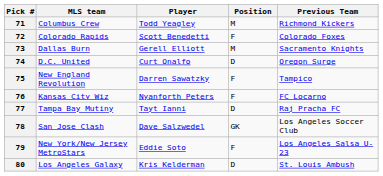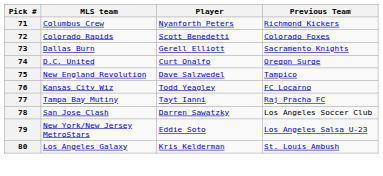 <table class="wikitable sortable" style="width:100%">
 <tr>
 <th width=7%>Pick #</th>
 <th width=22%>MLS team</th>
 <th width=20%>Player</th>
-<th width=9%>Position</th>
 <th width=22%>Previous Team</th>
 </tr>
 <tr>
 <th>71</th>
 <td><a href='#'>Columbus Crew</a></td>
-<td><a href='#'>Todd Yeagley</a></td>
-<td>M</td>
+<td><a href='#'>Nyanforth Peters</a></td>
 <td><a href='#'>Richmond Kickers</a></td>
 </tr>
 <tr>
 <th>72</th>
 <td><a href='#'>Colorado Rapids</a></td>
 <td><a href='#'>Scott Benedetti</a></td>
-<td>F</td>
 <td><a href='#'>Colorado Foxes</a></td>
 </tr>
 <tr>
 <th>73</th>
 <td><a href='#'>Dallas Burn</a></td>
 <td><a href='#'>Gerell Elliott</a></td>
-<td>M</td>
 <td><a href='#'>Sacramento Knights</a></td>
 </tr>
 <tr>
 <th>74</th>
 <td><a href='#'>D.C. United</a></td>
 <td><a href='#'>Curt Onalfo</a></td>
-<td>D</td>
 <td><a href='#'>Oregon Surge</a></td>
 </tr>
 <tr>
 <th>75</th>
 <td><a href='#'>New England Revolution</a></td>
-<td><a href='#'>Darren Sawatzky</a></td>
-<td>F</td>
+<td><a href='#'>Dave Salzwedel</a></td>
 <td><a href='#'>Tampico</a></td>
 </tr>
 <tr>
 <th>76</th>
 <td><a href='#'>Kansas City Wiz</a></td>
-<td><a href='#'>Nyanforth Peters</a></td>
-<td>F</td>
+<td><a href='#'>Todd Yeagley</a></td>
 <td><a href='#'>FC Locarno</a></td>
 </tr>
 <tr>
 <th>77</th>
 <td><a href='#'>Tampa Bay Mutiny</a></td>
 <td><a href='#'>Tayt Ianni</a></td>
-<td>D</td>
 <td><a href='#'>Raj Pracha FC</a></td>
 </tr>
 <tr>
 <th>78</th>
 <td><a href='#'>San Jose Clash</a></td>
-<td><a href='#'>Dave Salzwedel</a></td>
-<td>GK</td>
+<td><a href='#'>Darren Sawatzky</a></td>
 <td>Los Angeles Soccer Club</td>
 </tr>
 <tr>
 <th>79</th>
 <td><a href='#'>New York/New Jersey MetroStars</a></td>
 <td><a href='#'>Eddie Soto</a></td>
-<td>F</td>
 <td><a href='#'>Los Angeles Salsa U-23</a></td>
 </tr>
 <tr>
 <th>80</th>
 <td><a href='#'>Los Angeles Galaxy</a></td>
 <td><a href='#'>Kris Kelderman</a></td>
-<td>D</td>
 <td><a href='#'>St. Louis Ambush</a></td>
 </tr>
 </table>
